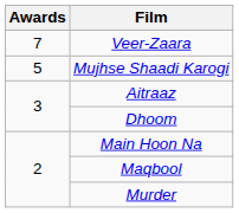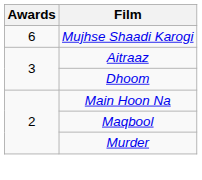 <table class="wikitable plainrowheaders" style="text-align:center;">
 <tr>
 <th scope="col" style="width:55px;">Awards</th>
 <th scope="col" style="text-align:center;">Film</th>
 </tr>
 <tr>
-<td scope="row" style="text-align:center">7</td>
-<td><em><a href='#'>Veer-Zaara</a></em></td>
-</tr>
-<tr>
-<td>5</td>
+<td>6</td>
 <td><em><a href='#'>Mujhse Shaadi Karogi</a></em></td>
 </tr>
 <tr>
 <td rowspan="2">3</td>
 <td><em><a href='#'>Aitraaz</a></em></td>
 </tr>
 <tr>
 <td><em><a href='#'>Dhoom</a></em></td>
 </tr>
 <tr>
 <td rowspan="3">2</td>
 <td><em><a href='#'>Main Hoon Na</a></em></td>
 </tr>
 <tr>
 <td><em><a href='#'>Maqbool</a></em></td>
 </tr>
 <tr>
 <td><a href='#'><em>Murder</em></a></td>
 </tr>
 </table>
